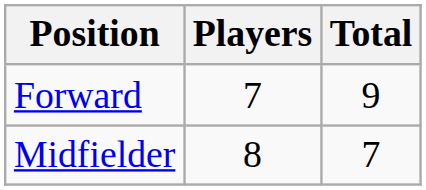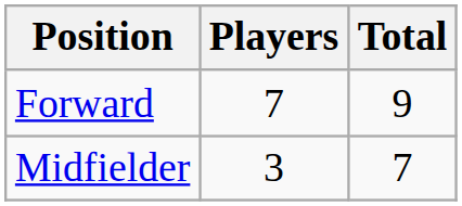 <table class="sortable wikitable">
 <tr>
 <th>Position</th>
 <th>Players</th>
 <th>Total</th>
 </tr>
 <tr>
 <td><a href='#'>Forward</a></td>
 <td align=center>7</td>
 <td align=center>9</td>
 </tr>
 <tr>
 <td><a href='#'>Midfielder</a></td>
-<td align=center>8</td>
+<td align=center>3</td>
 <td align=center>7</td>
 </tr>
 </table>
